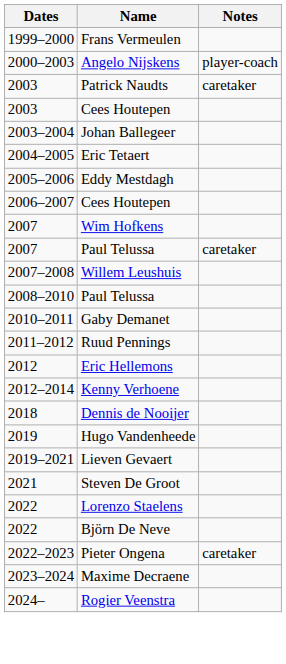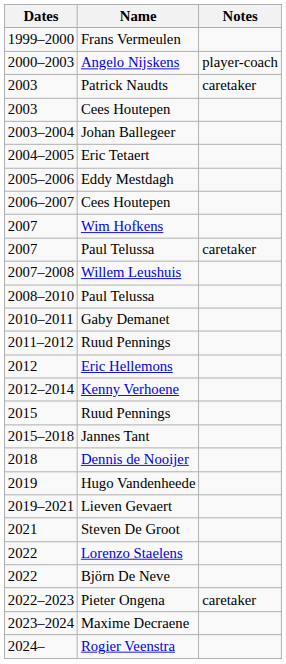 <table class="wikitable">
 <tr>
 <th>Dates</th>
 <th>Name</th>
 <th>Notes</th>
 </tr>
 <tr>
 <td>1999–2000</td>
 <td> Frans Vermeulen</td>
 <td></td>
 </tr>
 <tr>
 <td>2000–2003</td>
 <td> <a href='#'>Angelo Nijskens</a></td>
 <td>player-coach</td>
 </tr>
 <tr>
 <td>2003</td>
 <td> Patrick Naudts</td>
 <td>caretaker</td>
 </tr>
 <tr>
 <td>2003</td>
 <td> Cees Houtepen</td>
 <td></td>
 </tr>
 <tr>
 <td>2003–2004</td>
 <td> Johan Ballegeer</td>
 <td></td>
 </tr>
 <tr>
 <td>2004–2005</td>
 <td> Eric Tetaert</td>
 <td></td>
 </tr>
 <tr>
 <td>2005–2006</td>
 <td> Eddy Mestdagh</td>
 <td></td>
 </tr>
 <tr>
 <td>2006–2007</td>
 <td> Cees Houtepen</td>
 <td></td>
 </tr>
 <tr>
 <td>2007</td>
 <td> <a href='#'>Wim Hofkens</a></td>
 <td></td>
 </tr>
 <tr>
 <td>2007</td>
 <td> Paul Telussa</td>
 <td>caretaker</td>
 </tr>
 <tr>
 <td>2007–2008</td>
 <td> <a href='#'>Willem Leushuis</a></td>
 <td></td>
 </tr>
 <tr>
 <td>2008–2010</td>
 <td> Paul Telussa</td>
 <td></td>
 </tr>
 <tr>
 <td>2010–2011</td>
 <td> Gaby Demanet</td>
 <td></td>
 </tr>
 <tr>
 <td>2011–2012</td>
 <td> Ruud Pennings</td>
 <td></td>
 </tr>
 <tr>
 <td>2012</td>
 <td> <a href='#'>Eric Hellemons</a></td>
 <td></td>
 </tr>
 <tr>
 <td>2012–2014</td>
 <td> <a href='#'>Kenny Verhoene</a></td>
 <td></td>
 </tr>
 <tr>
+<td>2015</td>
+<td> Ruud Pennings</td>
+<td></td>
+</tr>
+<tr>
+<td>2015–2018</td>
+<td> Jannes Tant</td>
+<td></td>
+</tr>
+<tr>
 <td>2018</td>
 <td> <a href='#'>Dennis de Nooijer</a></td>
 <td></td>
 </tr>
 <tr>
 <td>2019</td>
 <td> Hugo Vandenheede</td>
 <td></td>
 </tr>
 <tr>
 <td>2019–2021</td>
 <td> Lieven Gevaert</td>
 <td></td>
 </tr>
 <tr>
 <td>2021</td>
 <td> Steven De Groot</td>
 <td></td>
 </tr>
 <tr>
 <td>2022</td>
 <td> <a href='#'>Lorenzo Staelens</a></td>
 <td></td>
 </tr>
 <tr>
 <td>2022</td>
 <td>  Björn De Neve</td>
 <td></td>
 </tr>
 <tr>
 <td>2022–2023</td>
 <td> Pieter Ongena</td>
 <td>caretaker</td>
 </tr>
 <tr>
 <td>2023–2024</td>
 <td> Maxime Decraene</td>
 <td></td>
 </tr>
 <tr>
 <td>2024–</td>
 <td> <a href='#'>Rogier Veenstra</a></td>
 <td></td>
 </tr>
 </table>
